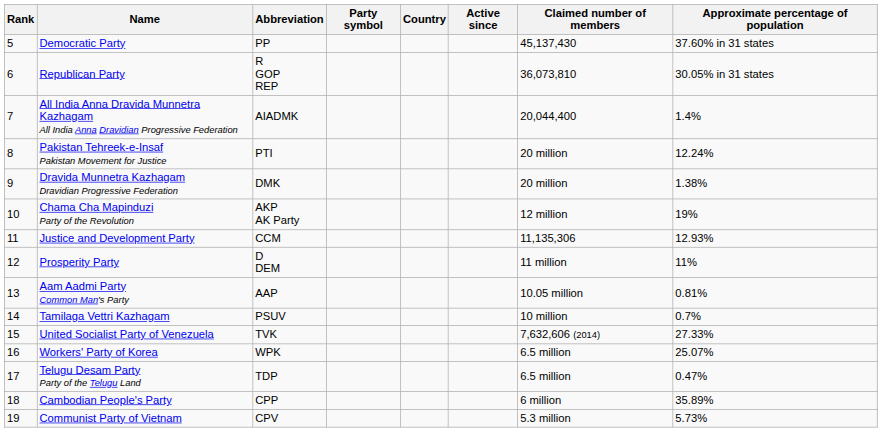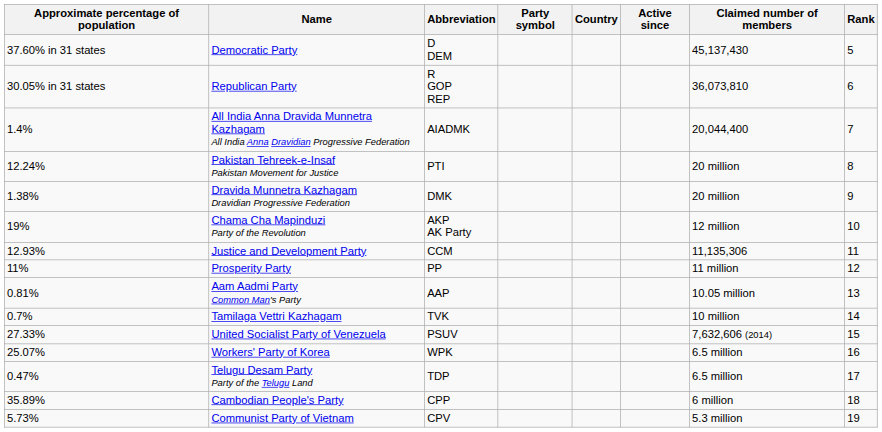 <table class="wikitable sortable plainrowheaders">
 <tr>
-<th scope="col" data-sort-type="number">Rank</th>
+<th scope="col">Approximate percentage of population </th>
 <th scope="col">Name</th>
 <th scope="col" class=unsortable>Abbreviation</th>
 <th scope="col" class=unsortable>Party symbol</th>
 <th scope="col">Country</th>
 <th scope="col">Active since</th>
 <th scope="col">Claimed number of members </th>
-<th scope="col">Approximate percentage of population </th>
+<th scope="col" data-sort-type="number">Rank</th>
 </tr>
 <tr>
-<td>5</td>
+<td>37.60%  in 31 states</td>
 <td><a href='#'>Democratic Party</a></td>
-<td>PP</td>
+<td>D<br>DEM</td>
 <td style="text-align:center;"></td>
 <td></td>
 <td style="text-align:center;"></td>
 <td>45,137,430 </td>
-<td>37.60%  in 31 states</td>
+<td>5</td>
 </tr>
 <tr>
-<td>6</td>
+<td>30.05%  in 31 states</td>
 <td><a href='#'>Republican Party</a></td>
 <td>R<br>GOP<br>REP</td>
 <td style="text-align:center;"></td>
 <td></td>
 <td style="text-align:center;"></td>
 <td>36,073,810  </td>
-<td>30.05%  in 31 states</td>
+<td>6</td>
 </tr>
 <tr>
-<td>7</td>
+<td>1.4% </td>
 <td><a href='#'>All India Anna Dravida Munnetra Kazhagam</a><br><small><em>All India <a href='#'>Anna</a> <a href='#'>Dravidian</a> Progressive Federation</em></small></td>
 <td>AIADMK</td>
 <td style="text-align:center;"></td>
 <td></td>
 <td style="text-align:center;"></td>
 <td>20,044,400 </td>
-<td>1.4% </td>
+<td>7</td>
 </tr>
 <tr>
-<td>8</td>
+<td>12.24% </td>
 <td><a href='#'>Pakistan Tehreek-e-Insaf</a><br><small><em>Pakistan Movement for Justice</em></small></td>
 <td>PTI</td>
 <td style="text-align:center;"></td>
 <td></td>
 <td style="text-align:center;"></td>
 <td>20 million </td>
-<td>12.24% </td>
+<td>8</td>
 </tr>
 <tr>
-<td>9</td>
+<td>1.38% </td>
 <td><a href='#'>Dravida Munnetra Kazhagam</a><br><small><em>Dravidian Progressive Federation</em></small></td>
 <td>DMK</td>
 <td></td>
 <td></td>
 <td style="text-align:center;"></td>
 <td>20 million </td>
-<td>1.38% </td>
+<td>9</td>
 </tr>
 <tr>
-<td>10</td>
+<td>19% </td>
 <td><a href='#'>Chama Cha Mapinduzi</a><br><small><em>Party of the Revolution</em></small></td>
 <td>AKP<br>AK Party</td>
 <td style="text-align:center;"></td>
 <td></td>
 <td style="text-align:center;"></td>
 <td>12 million </td>
-<td>19% </td>
+<td>10</td>
 </tr>
 <tr>
-<td>11</td>
+<td>12.93% </td>
 <td><a href='#'>Justice and Development Party</a></td>
 <td>CCM</td>
 <td style="text-align:center;"></td>
 <td></td>
 <td style="text-align:center;"></td>
 <td>11,135,306 </td>
-<td>12.93% </td>
+<td>11</td>
 </tr>
 <tr>
-<td>12</td>
+<td>11% </td>
 <td><a href='#'>Prosperity Party</a></td>
-<td>D<br>DEM</td>
+<td>PP</td>
 <td></td>
 <td></td>
 <td style="text-align:center;"></td>
 <td>11 million </td>
-<td>11% </td>
+<td>12</td>
 </tr>
 <tr>
-<td>13</td>
+<td>0.81% </td>
 <td><a href='#'>Aam Aadmi Party</a><br><small><em><a href='#'>Common Man</a>'s Party</em></small></td>
 <td>AAP</td>
 <td style="text-align:center;"></td>
 <td></td>
 <td style="text-align:center;"></td>
 <td>10.05 million </td>
-<td>0.81% </td>
+<td>13</td>
 </tr>
 <tr>
+<td>0.7% </td>
+<td><a href='#'>Tamilaga Vettri Kazhagam</a></td>
+<td>TVK</td>
+<td style="text-align:center;"></td>
+<td></td>
+<td style="text-align:center;"></td>
+<td>10 million </td>
 <td>14</td>
-<td><a href='#'>Tamilaga Vettri Kazhagam</a></td>
+</tr>
+<tr>
+<td>27.33% </td>
+<td><a href='#'>United Socialist Party of Venezuela</a></td>
 <td>PSUV</td>
 <td style="text-align:center;"></td>
 <td></td>
 <td style="text-align:center;"></td>
-<td>10 million </td>
-<td>0.7% </td>
+<td>7,632,606 <small>(2014)</small></td>
+<td>15</td>
 </tr>
 <tr>
-<td>15</td>
-<td><a href='#'>United Socialist Party of Venezuela</a></td>
-<td>TVK</td>
-<td style="text-align:center;"></td>
-<td></td>
-<td style="text-align:center;"></td>
-<td>7,632,606 <small>(2014)</small></td>
-<td>27.33% </td>
-</tr>
-<tr>
-<td>16</td>
+<td>25.07% </td>
 <td><a href='#'>Workers' Party of Korea</a></td>
 <td>WPK</td>
 <td style="text-align:center;"></td>
 <td></td>
 <td style="text-align:center;"></td>
 <td>6.5 million </td>
-<td>25.07% </td>
+<td>16</td>
 </tr>
 <tr>
-<td>17</td>
+<td>0.47% </td>
 <td><a href='#'>Telugu Desam Party</a><br><small><em>Party of the <a href='#'>Telugu</a> Land</em></small></td>
 <td>TDP</td>
 <td style="text-align:center;"></td>
 <td></td>
 <td style="text-align:center;"></td>
 <td>6.5 million </td>
-<td>0.47% </td>
+<td>17</td>
 </tr>
 <tr>
-<td>18</td>
+<td>35.89% </td>
 <td><a href='#'>Cambodian People's Party</a></td>
 <td>CPP</td>
 <td></td>
 <td></td>
 <td style="text-align:center;"></td>
 <td>6 million </td>
-<td>35.89% </td>
+<td>18</td>
 </tr>
 <tr>
-<td>19</td>
+<td>5.73% </td>
 <td><a href='#'>Communist Party of Vietnam</a></td>
 <td>CPV</td>
 <td style="text-align:center;"></td>
 <td></td>
 <td style="text-align:center;"></td>
 <td>5.3 million </td>
-<td>5.73% </td>
+<td>19</td>
 </tr>
 </table>
